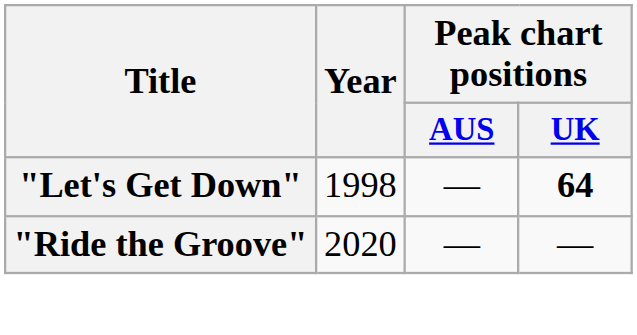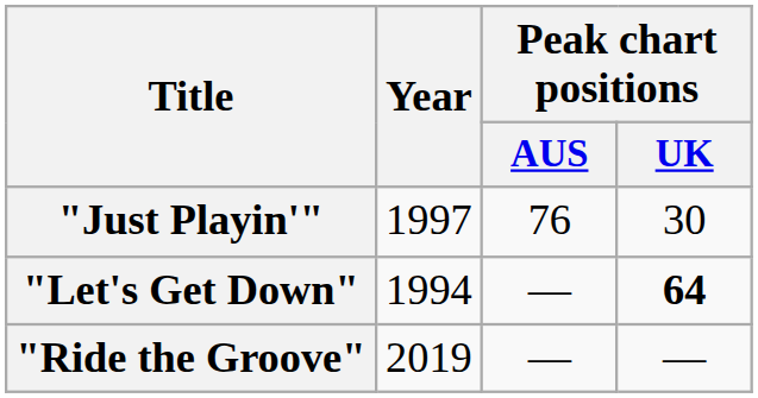 <table class="wikitable plainrowheaders" style="text-align:center;">
 <tr>
 <th scope="col" rowspan="2">Title</th>
 <th scope="col" rowspan="2">Year</th>
 <th scope="col" colspan="2">Peak chart positions</th>
 </tr>
 <tr>
 <th scope="col" style="width:3em;font-size:90%;"><a href='#'>AUS</a><br></th>
 <th scope="col" style="width:3em;font-size:90%;"><a href='#'>UK</a><br></th>
 </tr>
 <tr>
+<th scope="row">"Just Playin'"</th>
+<td>1997</td>
+<td>76</td>
+<td>30</td>
+</tr>
+<tr>
 <th scope="row">"Let's Get Down"</th>
-<td>1998</td>
+<td>1994</td>
 <td>—</td>
 <td><strong>64</strong></td>
 </tr>
 <tr>
 <th scope="row">"Ride the Groove"</th>
-<td>2020</td>
+<td>2019</td>
 <td>—</td>
 <td>—</td>
 </tr>
 </table>
